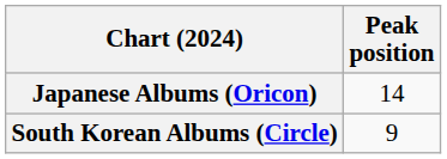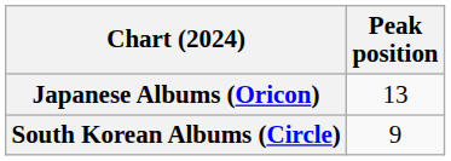 <table class="wikitable sortable plainrowheaders" style="text-align:center">
 <tr>
 <th scope="col">Chart (2024)</th>
 <th scope="col">Peak<br>position</th>
 </tr>
 <tr>
 <th scope="row">Japanese Albums (<a href='#'>Oricon</a>)</th>
-<td>14</td>
+<td>13</td>
 </tr>
 <tr>
 <th scope="row">South Korean Albums (<a href='#'>Circle</a>)</th>
 <td>9</td>
 </tr>
 </table>
